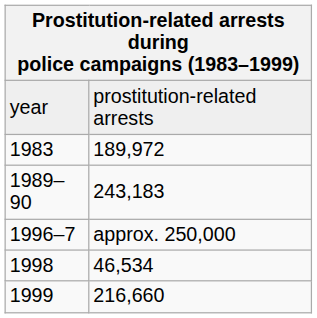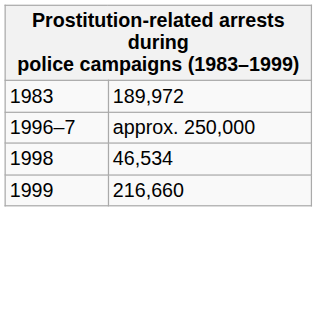 <table style="width:250px; float:right;" class="wikitable">
 <tr style="background:#efefef;">
 <th colspan="2">Prostitution-related arrests during<br> police campaigns (1983–1999)</th>
 </tr>
-<tr style="background:#efefef;" cellpadding="2">
-<td>year</td>
-<td>prostitution-related arrests</td>
-</tr>
 <tr>
 <td>1983</td>
 <td>189,972</td>
-</tr>
-<tr>
-<td>1989–90</td>
-<td>243,183</td>
 </tr>
 <tr>
 <td>1996–7</td>
 <td>approx. 250,000</td>
 </tr>
 <tr>
 <td>1998</td>
 <td>46,534</td>
 </tr>
 <tr>
 <td>1999</td>
 <td>216,660</td>
 </tr>
 </table>
